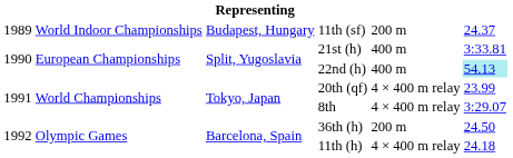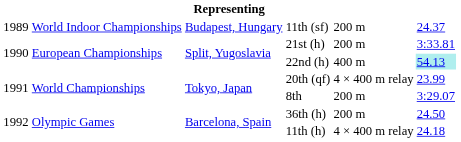 <table>
 <tr>
 <th colspan="6">Representing </th>
 </tr>
 <tr>
 <td>1989</td>
 <td><a href='#'>World Indoor Championships</a></td>
 <td><a href='#'>Budapest, Hungary</a></td>
 <td>11th (sf)</td>
 <td>200 m</td>
 <td><a href='#'>24.37</a></td>
 </tr>
 <tr>
 <td rowspan=2>1990</td>
 <td rowspan=2><a href='#'>European Championships</a></td>
 <td rowspan=2><a href='#'>Split, Yugoslavia</a></td>
 <td>21st (h)</td>
-<td>400 m</td>
+<td>200 m</td>
 <td><a href='#'>3:33.81</a></td>
 </tr>
 <tr>
 <td>22nd (h)</td>
 <td>400 m</td>
 <td style="background: paleturquoise;"><a href='#'>54.13</a></td>
 </tr>
 <tr>
 <td rowspan=2>1991</td>
 <td rowspan=2><a href='#'>World Championships</a></td>
 <td rowspan=2><a href='#'>Tokyo, Japan</a></td>
 <td>20th (qf)</td>
 <td>4 × 400 m relay</td>
 <td><a href='#'>23.99</a></td>
 </tr>
 <tr>
 <td>8th</td>
-<td>4 × 400 m relay</td>
+<td>200 m</td>
 <td><a href='#'>3:29.07</a></td>
 </tr>
 <tr>
 <td rowspan=2>1992</td>
 <td rowspan=2><a href='#'>Olympic Games</a></td>
 <td rowspan=2><a href='#'>Barcelona, Spain</a></td>
 <td>36th (h)</td>
 <td>200 m</td>
 <td><a href='#'>24.50</a></td>
 </tr>
 <tr>
 <td>11th (h)</td>
 <td>4 × 400 m relay</td>
 <td><a href='#'>24.18</a></td>
 </tr>
 </table>
